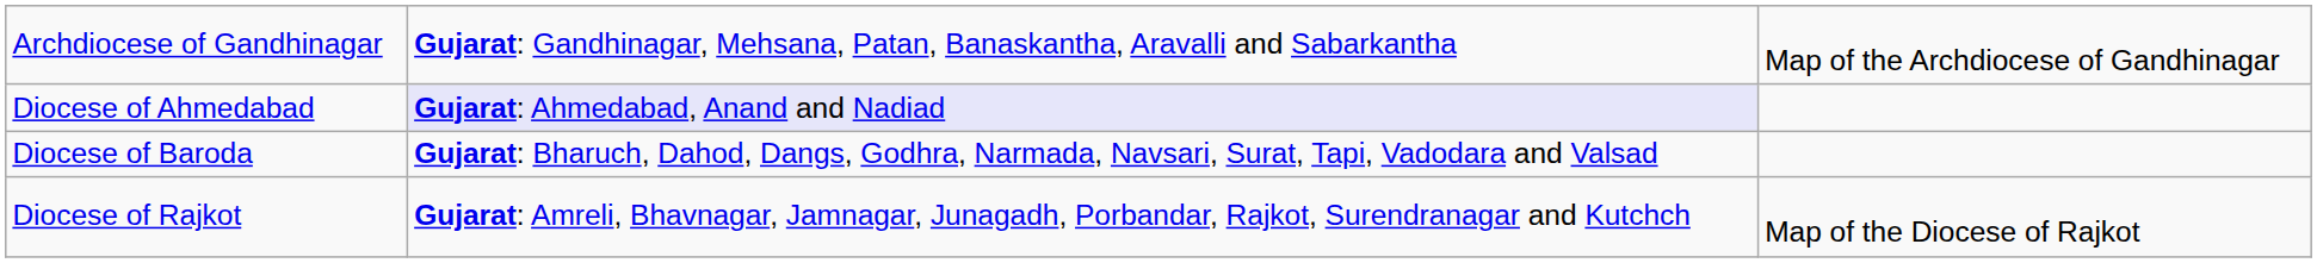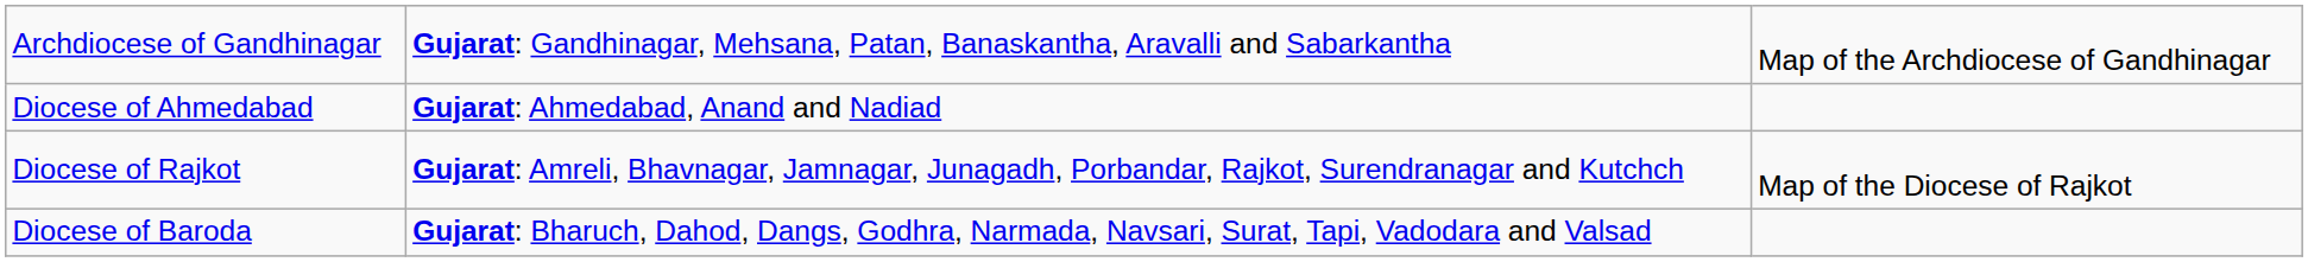 <table class="wikitable" style="width:100%">
 <tr>
 <td><a href='#'>Archdiocese of Gandhinagar</a></td>
 <td><strong><a href='#'>Gujarat</a></strong>: <a href='#'>Gandhinagar</a>, <a href='#'>Mehsana</a>, <a href='#'>Patan</a>, <a href='#'>Banaskantha</a>, <a href='#'>Aravalli</a> and <a href='#'>Sabarkantha</a></td>
 <td><br>Map of the Archdiocese of Gandhinagar</td>
 </tr>
 <tr>
 <td><a href='#'>Diocese of Ahmedabad</a></td>
-<td style="background: lavender;"><strong><a href='#'>Gujarat</a></strong>: <a href='#'>Ahmedabad</a>, <a href='#'>Anand</a> and <a href='#'>Nadiad</a></td>
-<td></td>
-</tr>
-<tr>
-<td><a href='#'>Diocese of Baroda</a></td>
-<td><strong><a href='#'>Gujarat</a></strong>: <a href='#'>Bharuch</a>, <a href='#'>Dahod</a>, <a href='#'>Dangs</a>, <a href='#'>Godhra</a>, <a href='#'>Narmada</a>, <a href='#'>Navsari</a>, <a href='#'>Surat</a>, <a href='#'>Tapi</a>, <a href='#'>Vadodara</a> and <a href='#'>Valsad</a></td>
+<td><strong><a href='#'>Gujarat</a></strong>: <a href='#'>Ahmedabad</a>, <a href='#'>Anand</a> and <a href='#'>Nadiad</a></td>
 <td></td>
 </tr>
 <tr>
 <td><a href='#'>Diocese of Rajkot</a></td>
 <td><strong><a href='#'>Gujarat</a></strong>: <a href='#'>Amreli</a>, <a href='#'>Bhavnagar</a>, <a href='#'>Jamnagar</a>, <a href='#'>Junagadh</a>, <a href='#'>Porbandar</a>, <a href='#'>Rajkot</a>, <a href='#'>Surendranagar</a> and <a href='#'>Kutchch</a></td>
 <td><br>Map of the Diocese of Rajkot</td>
 </tr>
+<tr>
+<td><a href='#'>Diocese of Baroda</a></td>
+<td><strong><a href='#'>Gujarat</a></strong>: <a href='#'>Bharuch</a>, <a href='#'>Dahod</a>, <a href='#'>Dangs</a>, <a href='#'>Godhra</a>, <a href='#'>Narmada</a>, <a href='#'>Navsari</a>, <a href='#'>Surat</a>, <a href='#'>Tapi</a>, <a href='#'>Vadodara</a> and <a href='#'>Valsad</a></td>
+<td></td>
+</tr>
 </table>
